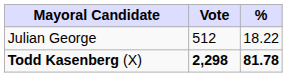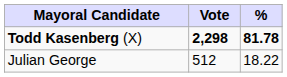 <table class="wikitable">
 <tr>
 <th style="background:#ddf; width:200px;">Mayoral Candidate</th>
 <th style="background:#ddf; width:50px;">Vote</th>
 <th style="background:#ddf; width:30px;">%</th>
 </tr>
 <tr>
+<td><strong>Todd Kasenberg</strong> (X)</td>
+<td><strong>2,298</strong></td>
+<td><strong>81.78</strong></td>
+</tr>
+<tr>
 <td>Julian George</td>
 <td>512</td>
 <td>18.22</td>
 </tr>
-<tr>
-<td><strong>Todd Kasenberg</strong> (X)</td>
-<td><strong>2,298</strong></td>
-<td><strong>81.78</strong></td>
-</tr>
 </table>
